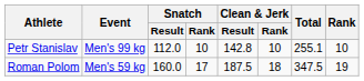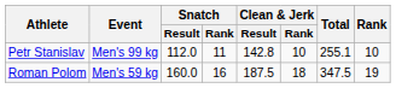 <table class="wikitable" style="font-size:90%">
 <tr>
 <th rowspan="2">Athlete</th>
 <th rowspan="2">Event</th>
 <th colspan="2">Snatch</th>
 <th colspan="2">Clean & Jerk</th>
 <th rowspan="2">Total</th>
 <th rowspan="2">Rank</th>
 </tr>
 <tr style="font-size:95%">
 <th>Result</th>
 <th>Rank</th>
 <th>Result</th>
 <th>Rank</th>
 </tr>
 <tr align=center>
 <td align=left><a href='#'>Petr Stanislav</a></td>
 <td align=left><a href='#'>Men's 99 kg</a></td>
 <td>112.0</td>
-<td>10</td>
+<td>11</td>
 <td>142.8</td>
 <td>10</td>
 <td>255.1</td>
 <td>10</td>
 </tr>
 <tr align=center>
 <td align=left><a href='#'>Roman Polom</a></td>
 <td align=left><a href='#'>Men's 59 kg</a></td>
 <td>160.0</td>
-<td>17</td>
+<td>16</td>
 <td>187.5</td>
 <td>18</td>
 <td>347.5</td>
 <td>19</td>
 </tr>
 </table>
